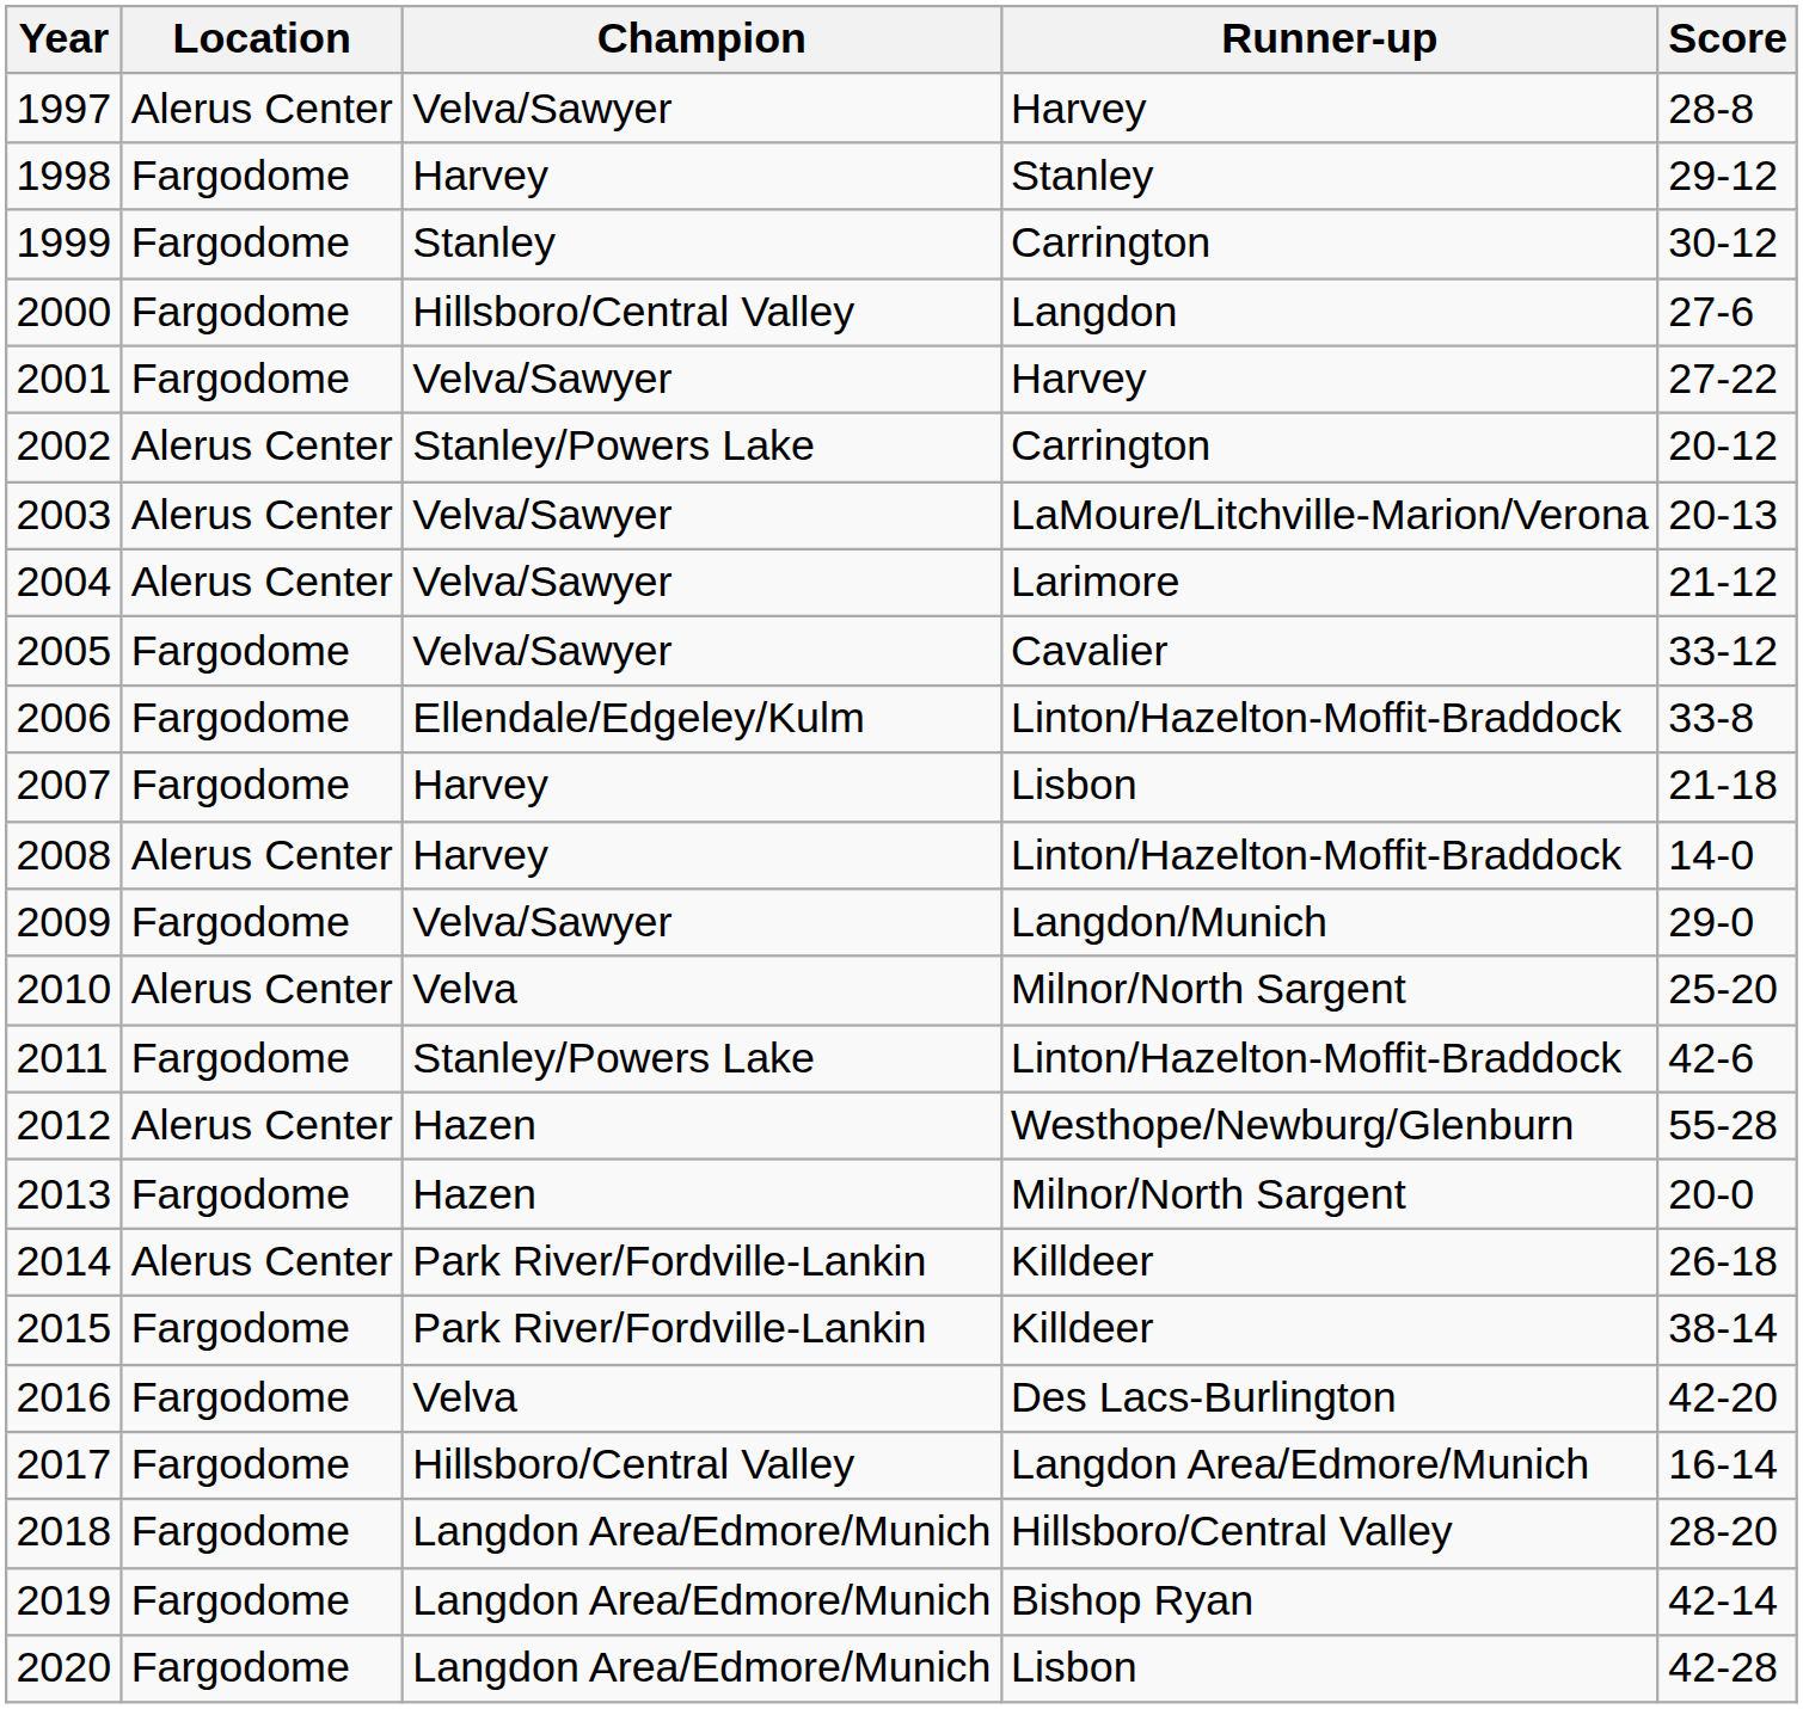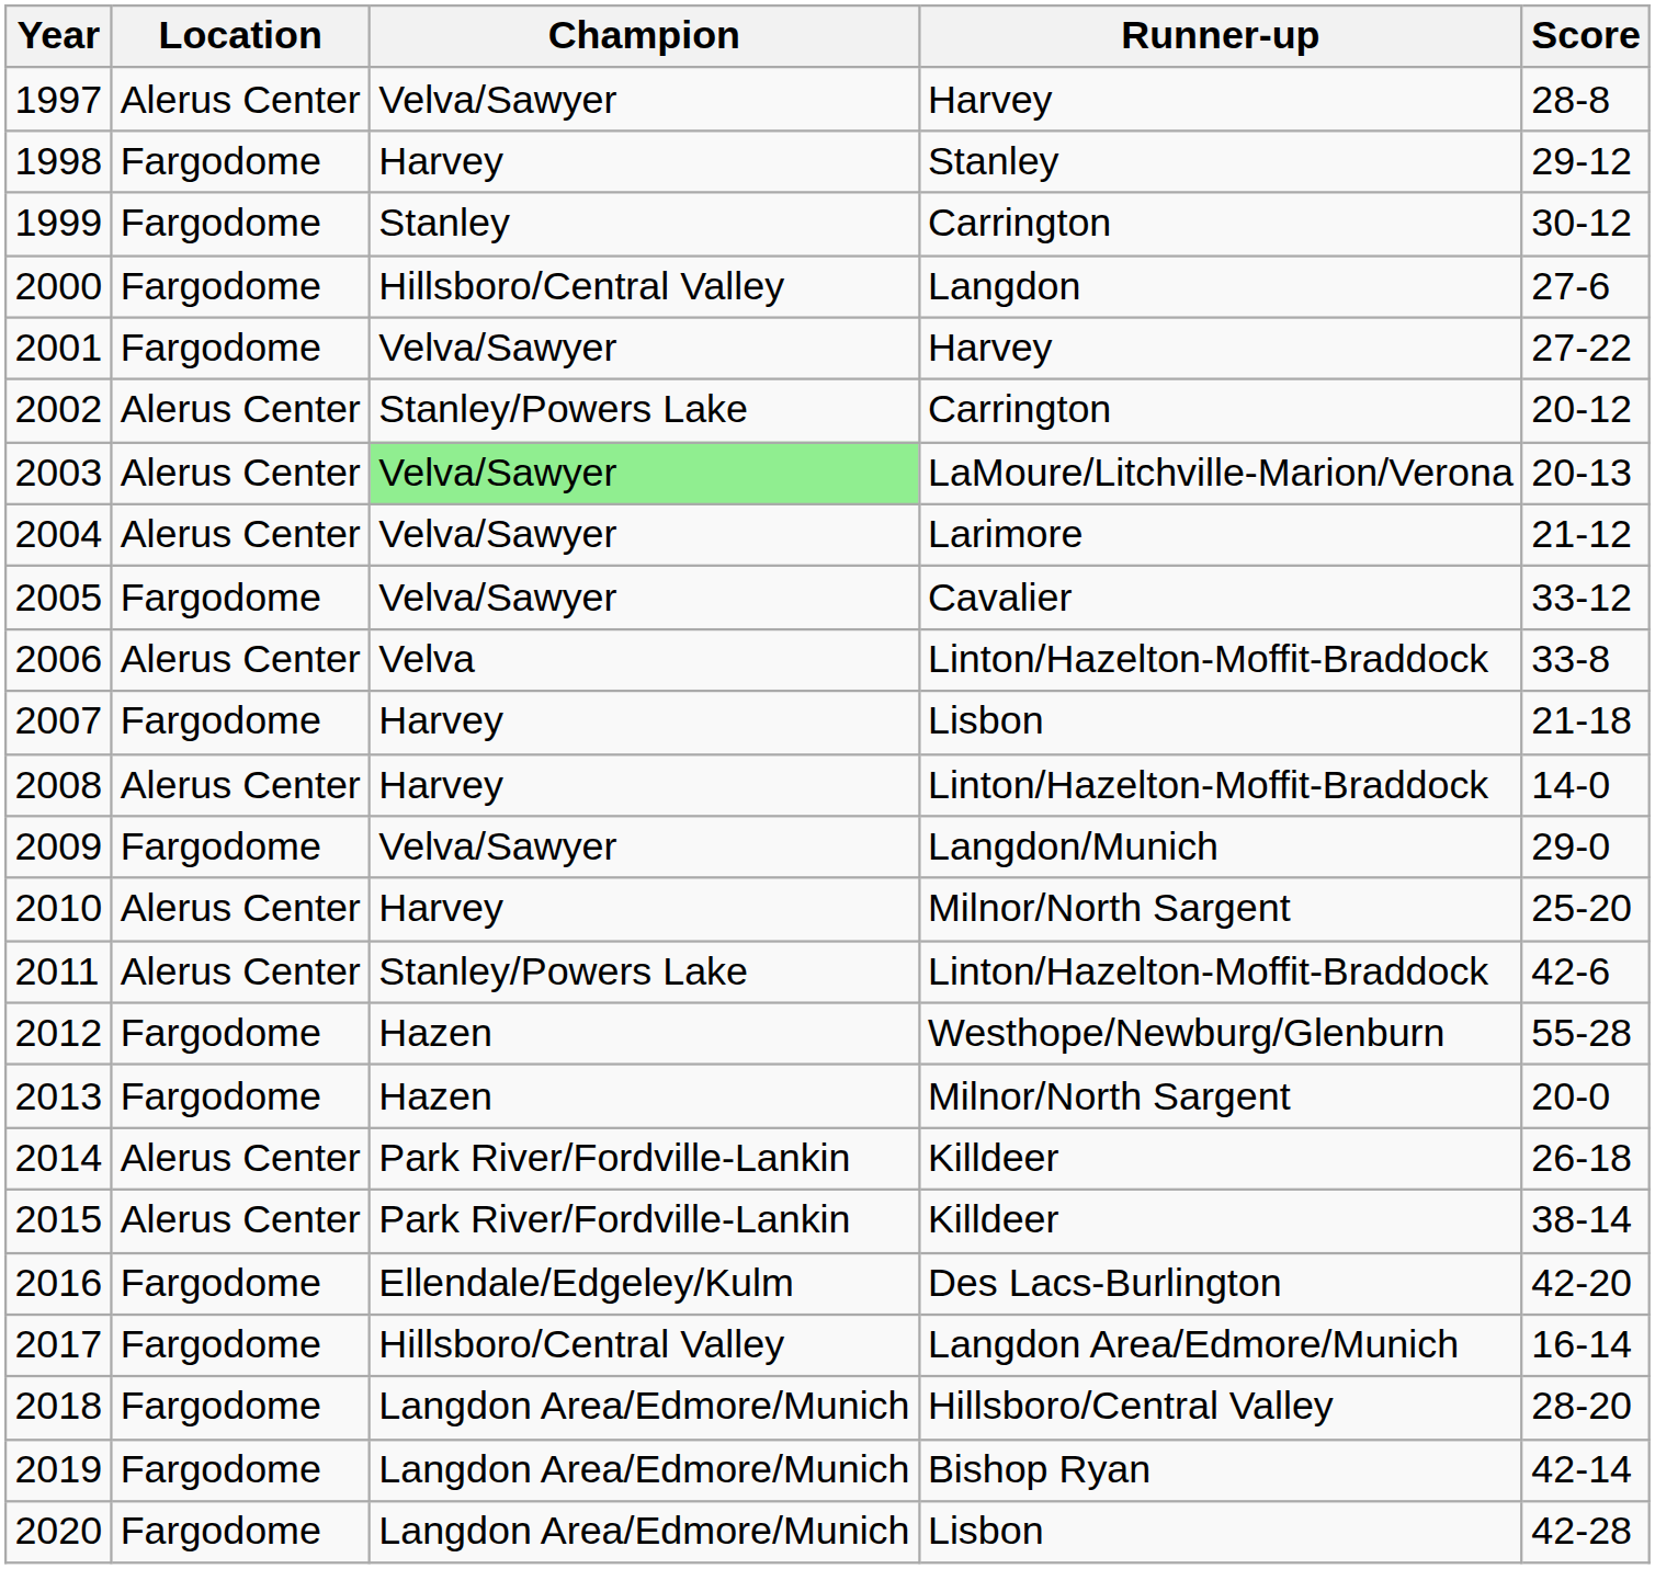 <table class="wikitable">
 <tr>
 <th>Year</th>
 <th>Location</th>
 <th>Champion</th>
 <th>Runner-up</th>
 <th>Score</th>
 </tr>
 <tr>
 <td>1997</td>
 <td>Alerus Center</td>
 <td>Velva/Sawyer</td>
 <td>Harvey</td>
 <td>28-8</td>
 </tr>
 <tr>
 <td>1998</td>
 <td>Fargodome</td>
 <td>Harvey</td>
 <td>Stanley</td>
 <td>29-12</td>
 </tr>
 <tr>
 <td>1999</td>
 <td>Fargodome</td>
 <td>Stanley</td>
 <td>Carrington</td>
 <td>30-12</td>
 </tr>
 <tr>
 <td>2000</td>
 <td>Fargodome</td>
 <td>Hillsboro/Central Valley</td>
 <td>Langdon</td>
 <td>27-6</td>
 </tr>
 <tr>
 <td>2001</td>
 <td>Fargodome</td>
 <td>Velva/Sawyer</td>
 <td>Harvey</td>
 <td>27-22</td>
 </tr>
 <tr>
 <td>2002</td>
 <td>Alerus Center</td>
 <td>Stanley/Powers Lake</td>
 <td>Carrington</td>
 <td>20-12</td>
 </tr>
 <tr>
 <td>2003</td>
 <td>Alerus Center</td>
-<td>Velva/Sawyer</td>
+<td style="background: lightgreen;">Velva/Sawyer</td>
 <td>LaMoure/Litchville-Marion/Verona</td>
 <td>20-13</td>
 </tr>
 <tr>
 <td>2004</td>
 <td>Alerus Center</td>
 <td>Velva/Sawyer</td>
 <td>Larimore</td>
 <td>21-12</td>
 </tr>
 <tr>
 <td>2005</td>
 <td>Fargodome</td>
 <td>Velva/Sawyer</td>
 <td>Cavalier</td>
 <td>33-12</td>
 </tr>
 <tr>
 <td>2006</td>
-<td>Fargodome</td>
-<td>Ellendale/Edgeley/Kulm</td>
+<td>Alerus Center</td>
+<td>Velva</td>
 <td>Linton/Hazelton-Moffit-Braddock</td>
 <td>33-8</td>
 </tr>
 <tr>
 <td>2007</td>
 <td>Fargodome</td>
 <td>Harvey</td>
 <td>Lisbon</td>
 <td>21-18</td>
 </tr>
 <tr>
 <td>2008</td>
 <td>Alerus Center</td>
 <td>Harvey</td>
 <td>Linton/Hazelton-Moffit-Braddock</td>
 <td>14-0</td>
 </tr>
 <tr>
 <td>2009</td>
 <td>Fargodome</td>
 <td>Velva/Sawyer</td>
 <td>Langdon/Munich</td>
 <td>29-0</td>
 </tr>
 <tr>
 <td>2010</td>
 <td>Alerus Center</td>
-<td>Velva</td>
+<td>Harvey</td>
 <td>Milnor/North Sargent</td>
 <td>25-20</td>
 </tr>
 <tr>
 <td>2011</td>
-<td>Fargodome</td>
+<td>Alerus Center</td>
 <td>Stanley/Powers Lake</td>
 <td>Linton/Hazelton-Moffit-Braddock</td>
 <td>42-6</td>
 </tr>
 <tr>
 <td>2012</td>
-<td>Alerus Center</td>
+<td>Fargodome</td>
 <td>Hazen</td>
 <td>Westhope/Newburg/Glenburn</td>
 <td>55-28</td>
 </tr>
 <tr>
 <td>2013</td>
 <td>Fargodome</td>
 <td>Hazen</td>
 <td>Milnor/North Sargent</td>
 <td>20-0</td>
 </tr>
 <tr>
 <td>2014</td>
 <td>Alerus Center</td>
 <td>Park River/Fordville-Lankin</td>
 <td>Killdeer</td>
 <td>26-18</td>
 </tr>
 <tr>
 <td>2015</td>
-<td>Fargodome</td>
+<td>Alerus Center</td>
 <td>Park River/Fordville-Lankin</td>
 <td>Killdeer</td>
 <td>38-14</td>
 </tr>
 <tr>
 <td>2016</td>
 <td>Fargodome</td>
-<td>Velva</td>
+<td>Ellendale/Edgeley/Kulm</td>
 <td>Des Lacs-Burlington</td>
 <td>42-20</td>
 </tr>
 <tr>
 <td>2017</td>
 <td>Fargodome</td>
 <td>Hillsboro/Central Valley</td>
 <td>Langdon Area/Edmore/Munich</td>
 <td>16-14</td>
 </tr>
 <tr>
 <td>2018</td>
 <td>Fargodome</td>
 <td>Langdon Area/Edmore/Munich</td>
 <td>Hillsboro/Central Valley</td>
 <td>28-20</td>
 </tr>
 <tr>
 <td>2019</td>
 <td>Fargodome</td>
 <td>Langdon Area/Edmore/Munich</td>
 <td>Bishop Ryan</td>
 <td>42-14</td>
 </tr>
 <tr>
 <td>2020</td>
 <td>Fargodome</td>
 <td>Langdon Area/Edmore/Munich</td>
 <td>Lisbon</td>
 <td>42-28</td>
 </tr>
 </table>
